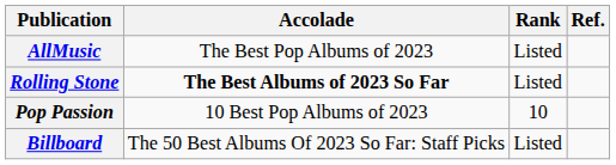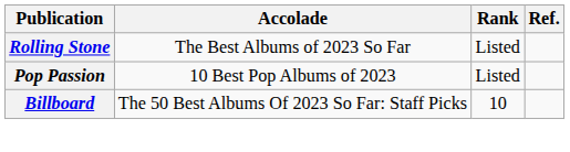 <table class="wikitable sortable plainrowheaders" style="text-align:center;">
 <tr>
 <th scope="col">Publication</th>
 <th scope="col">Accolade</th>
 <th scope="col">Rank</th>
 <th>Ref.</th>
 </tr>
 <tr>
-<th scope="row"><em><a href='#'>AllMusic</a></em></th>
-<td>The Best Pop Albums of 2023</td>
-<td>Listed</td>
-<td></td>
-</tr>
-<tr>
 <th scope="row"><em><a href='#'>Rolling Stone</a></em></th>
-<td><strong>The Best Albums of 2023 So Far</strong></td>
+<td>The Best Albums of 2023 So Far</td>
 <td>Listed</td>
 <td></td>
 </tr>
 <tr>
 <th scope="row"><em>Pop Passion</em></th>
 <td>10 Best Pop Albums of 2023</td>
-<td>10</td>
+<td>Listed</td>
 <td></td>
 </tr>
 <tr>
 <th scope="row"><em><a href='#'>Billboard</a></em></th>
 <td>The 50 Best Albums Of 2023 So Far: Staff Picks</td>
-<td>Listed</td>
+<td>10</td>
 <td></td>
 </tr>
 </table>
